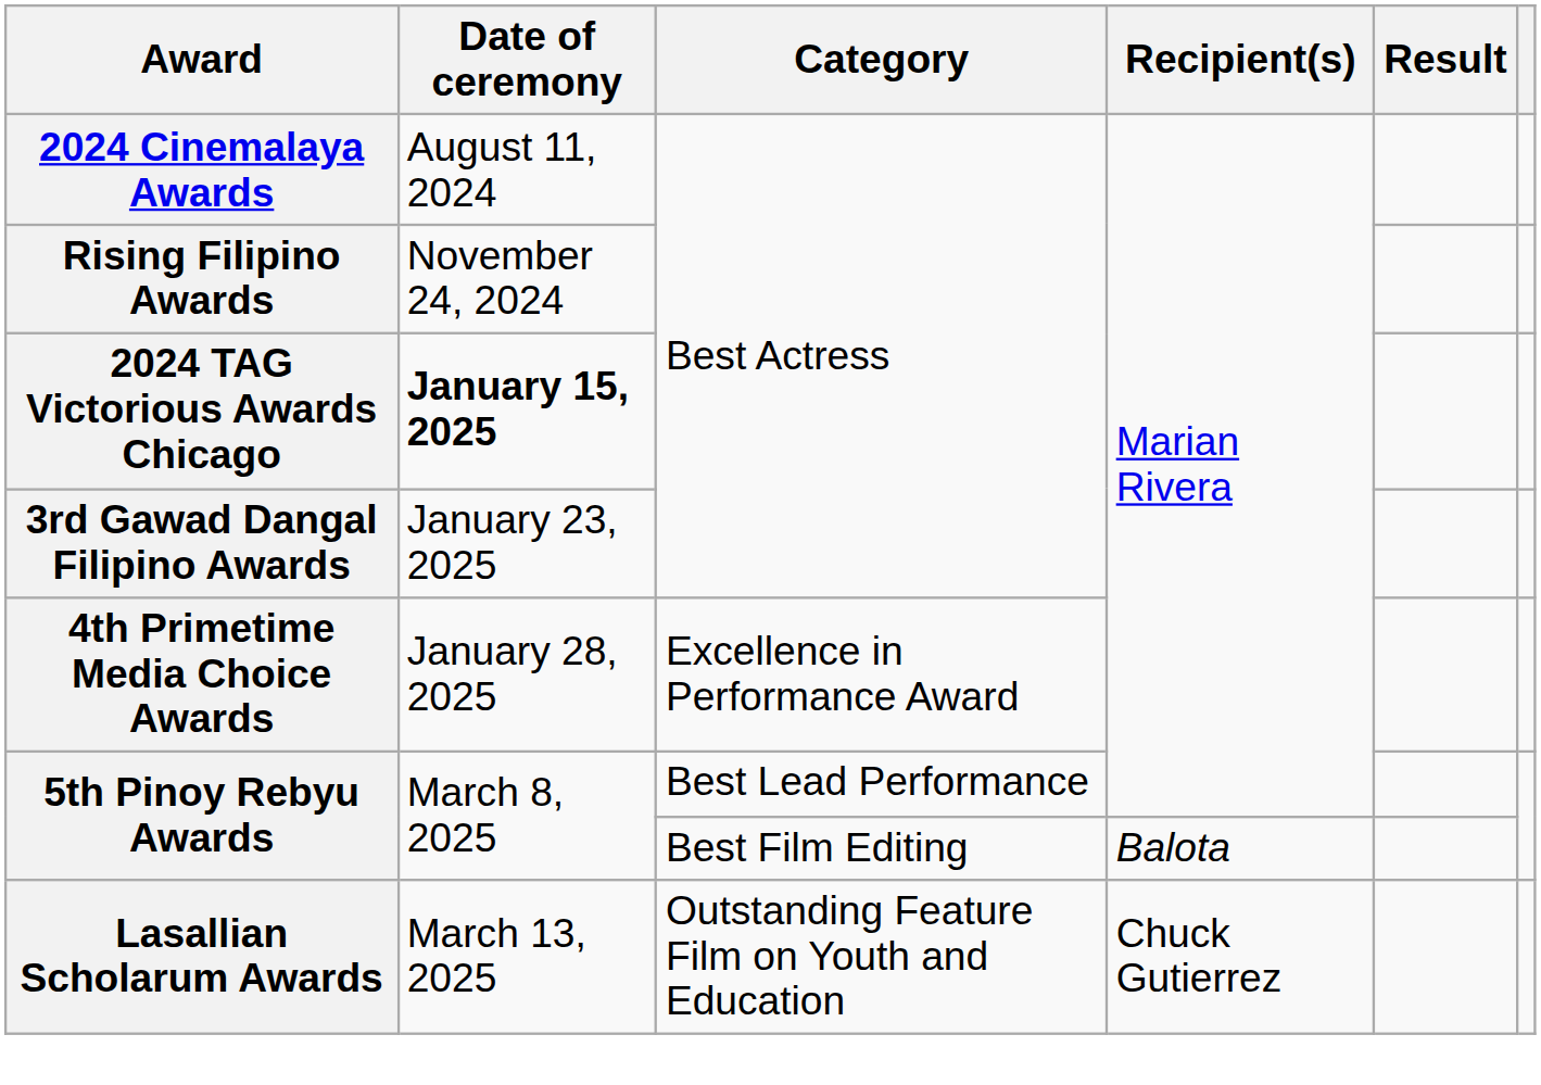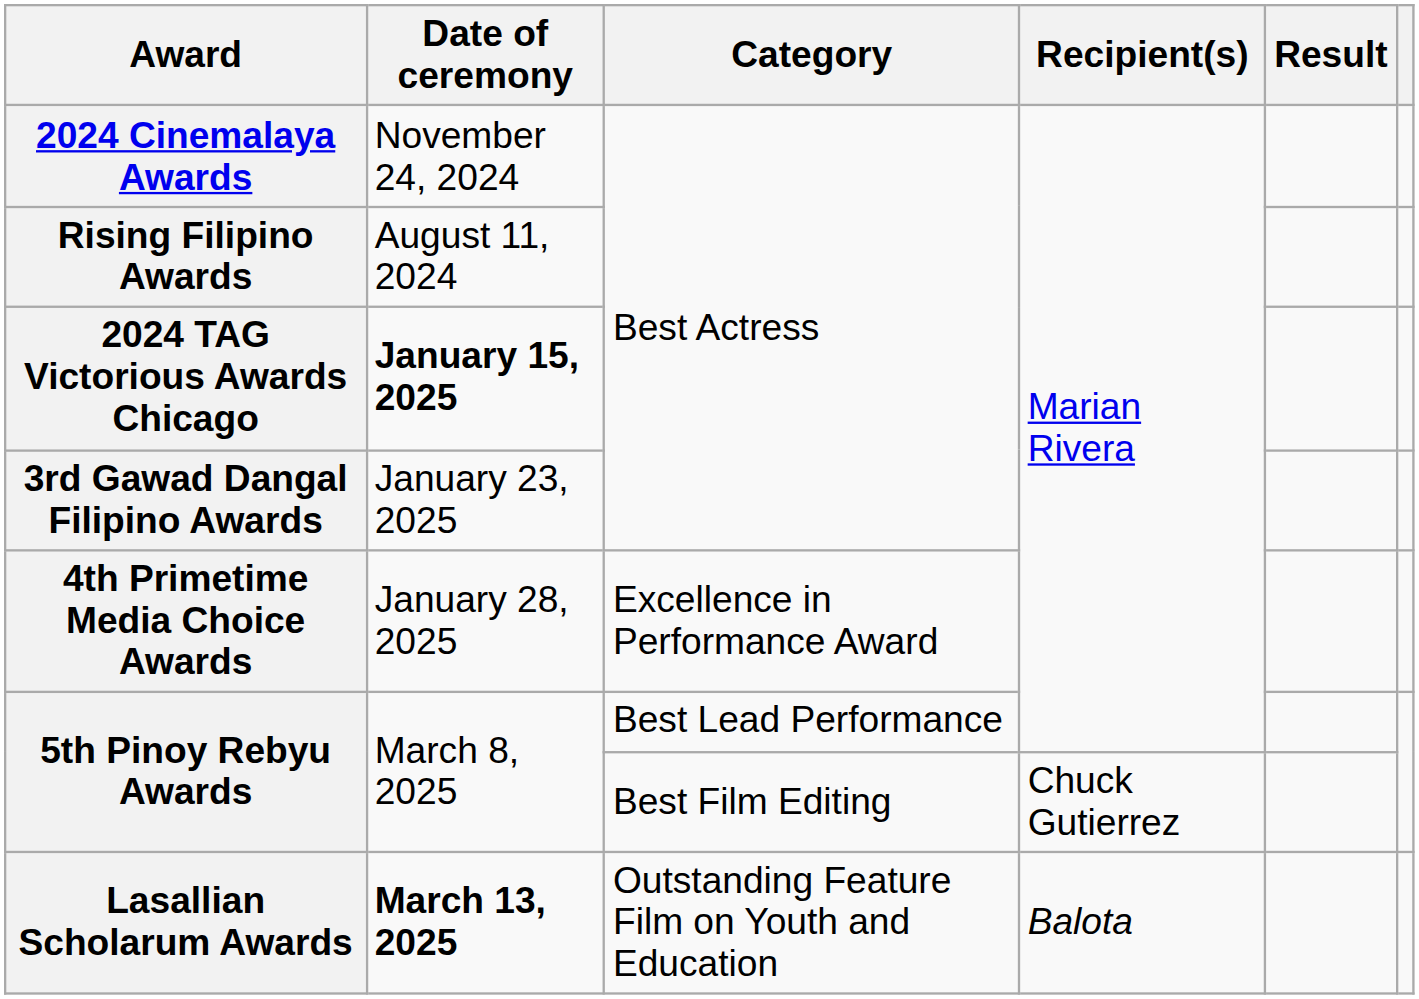 <table class="wikitable sortable plainrowheaders">
 <tr>
 <th scope="col">Award</th>
 <th scope="col" data-sort-type="date">Date of ceremony</th>
 <th scope="col">Category</th>
 <th scope="col">Recipient(s)</th>
 <th scope="col">Result</th>
 <th scope="col" class="unsortable"></th>
 </tr>
 <tr>
 <th scope="row" rowspan="1"><a href='#'>2024 Cinemalaya Awards</a></th>
-<td rowspan="1">August 11, 2024</td>
+<td rowspan="1">November 24, 2024</td>
 <td rowspan="4">Best Actress</td>
 <td rowspan="6"><a href='#'>Marian Rivera</a></td>
 <td></td>
 <td rowspan="1"></td>
 </tr>
 <tr>
 <th scope="row" rowspan="1">Rising Filipino Awards</th>
-<td rowspan="1">November 24, 2024</td>
+<td rowspan="1">August 11, 2024</td>
 <td></td>
 <td rowspan="1"></td>
 </tr>
 <tr>
 <th scope="row" rowspan="1">2024 TAG Victorious Awards Chicago</th>
 <td rowspan="1"><strong>January 15, 2025</strong></td>
 <td></td>
 <td rowspan="1"></td>
 </tr>
 <tr>
 <th scope="row" rowspan="1">3rd Gawad Dangal Filipino Awards</th>
 <td rowspan="1">January 23, 2025</td>
 <td></td>
 <td rowspan="1"></td>
 </tr>
 <tr>
 <th scope="row" rowspan="1">4th Primetime Media Choice Awards</th>
 <td rowspan="1">January 28, 2025</td>
 <td>Excellence in Performance Award</td>
 <td></td>
 <td rowspan="1"></td>
 </tr>
 <tr>
 <th scope="row" rowspan="2">5th Pinoy Rebyu Awards</th>
 <td rowspan="2">March 8, 2025</td>
 <td>Best Lead Performance</td>
 <td></td>
 <td rowspan="2"></td>
 </tr>
 <tr>
 <td>Best Film Editing</td>
-<td><em>Balota</em></td>
+<td>Chuck Gutierrez</td>
 <td></td>
 </tr>
 <tr>
 <th scope="row">Lasallian Scholarum Awards</th>
-<td>March 13, 2025</td>
+<td><strong>March 13, 2025</strong></td>
 <td>Outstanding Feature Film on Youth and Education</td>
-<td>Chuck Gutierrez</td>
+<td><em>Balota</em></td>
 <td></td>
 <td></td>
 </tr>
 </table>
